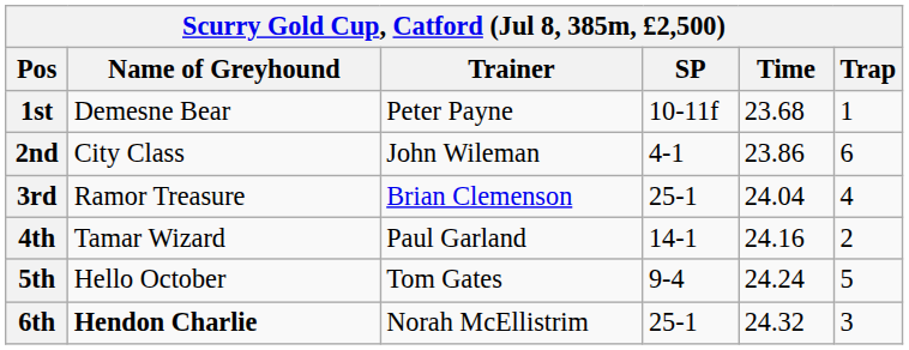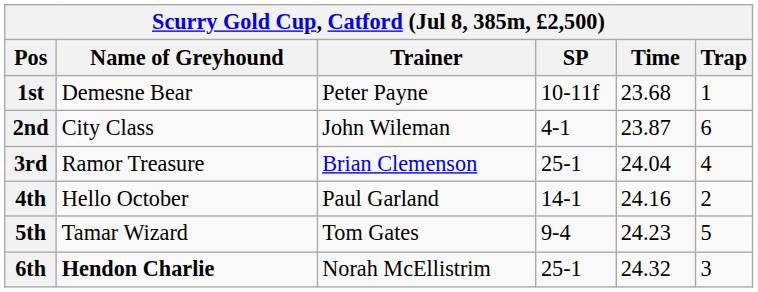 <table class="wikitable">
 <tr>
 <th colspan="6"><a href='#'>Scurry Gold Cup</a>, <a href='#'>Catford</a> (Jul 8, 385m, £2,500)</th>
 </tr>
 <tr>
 <th width=30>Pos</th>
 <th width=180>Name of Greyhound</th>
 <th width=150>Trainer</th>
 <th width=50>SP</th>
 <th width=50>Time</th>
 <th width=30>Trap</th>
 </tr>
 <tr>
 <th>1st</th>
 <td>Demesne Bear</td>
 <td>Peter Payne</td>
 <td>10-11f</td>
 <td>23.68</td>
 <td>1</td>
 </tr>
 <tr>
 <th>2nd</th>
 <td>City Class</td>
 <td>John Wileman</td>
 <td>4-1</td>
-<td>23.86</td>
+<td>23.87</td>
 <td>6</td>
 </tr>
 <tr>
 <th>3rd</th>
 <td>Ramor Treasure</td>
 <td><a href='#'>Brian Clemenson</a></td>
 <td>25-1</td>
 <td>24.04</td>
 <td>4</td>
 </tr>
 <tr>
 <th>4th</th>
-<td>Tamar Wizard</td>
+<td>Hello October</td>
 <td>Paul Garland</td>
 <td>14-1</td>
 <td>24.16</td>
 <td>2</td>
 </tr>
 <tr>
 <th>5th</th>
-<td>Hello October</td>
+<td>Tamar Wizard</td>
 <td>Tom Gates</td>
 <td>9-4</td>
-<td>24.24</td>
+<td>24.23</td>
 <td>5</td>
 </tr>
 <tr>
 <th>6th</th>
 <td><strong>Hendon Charlie</strong></td>
 <td>Norah McEllistrim</td>
 <td>25-1</td>
 <td>24.32</td>
 <td>3</td>
 </tr>
 </table>
